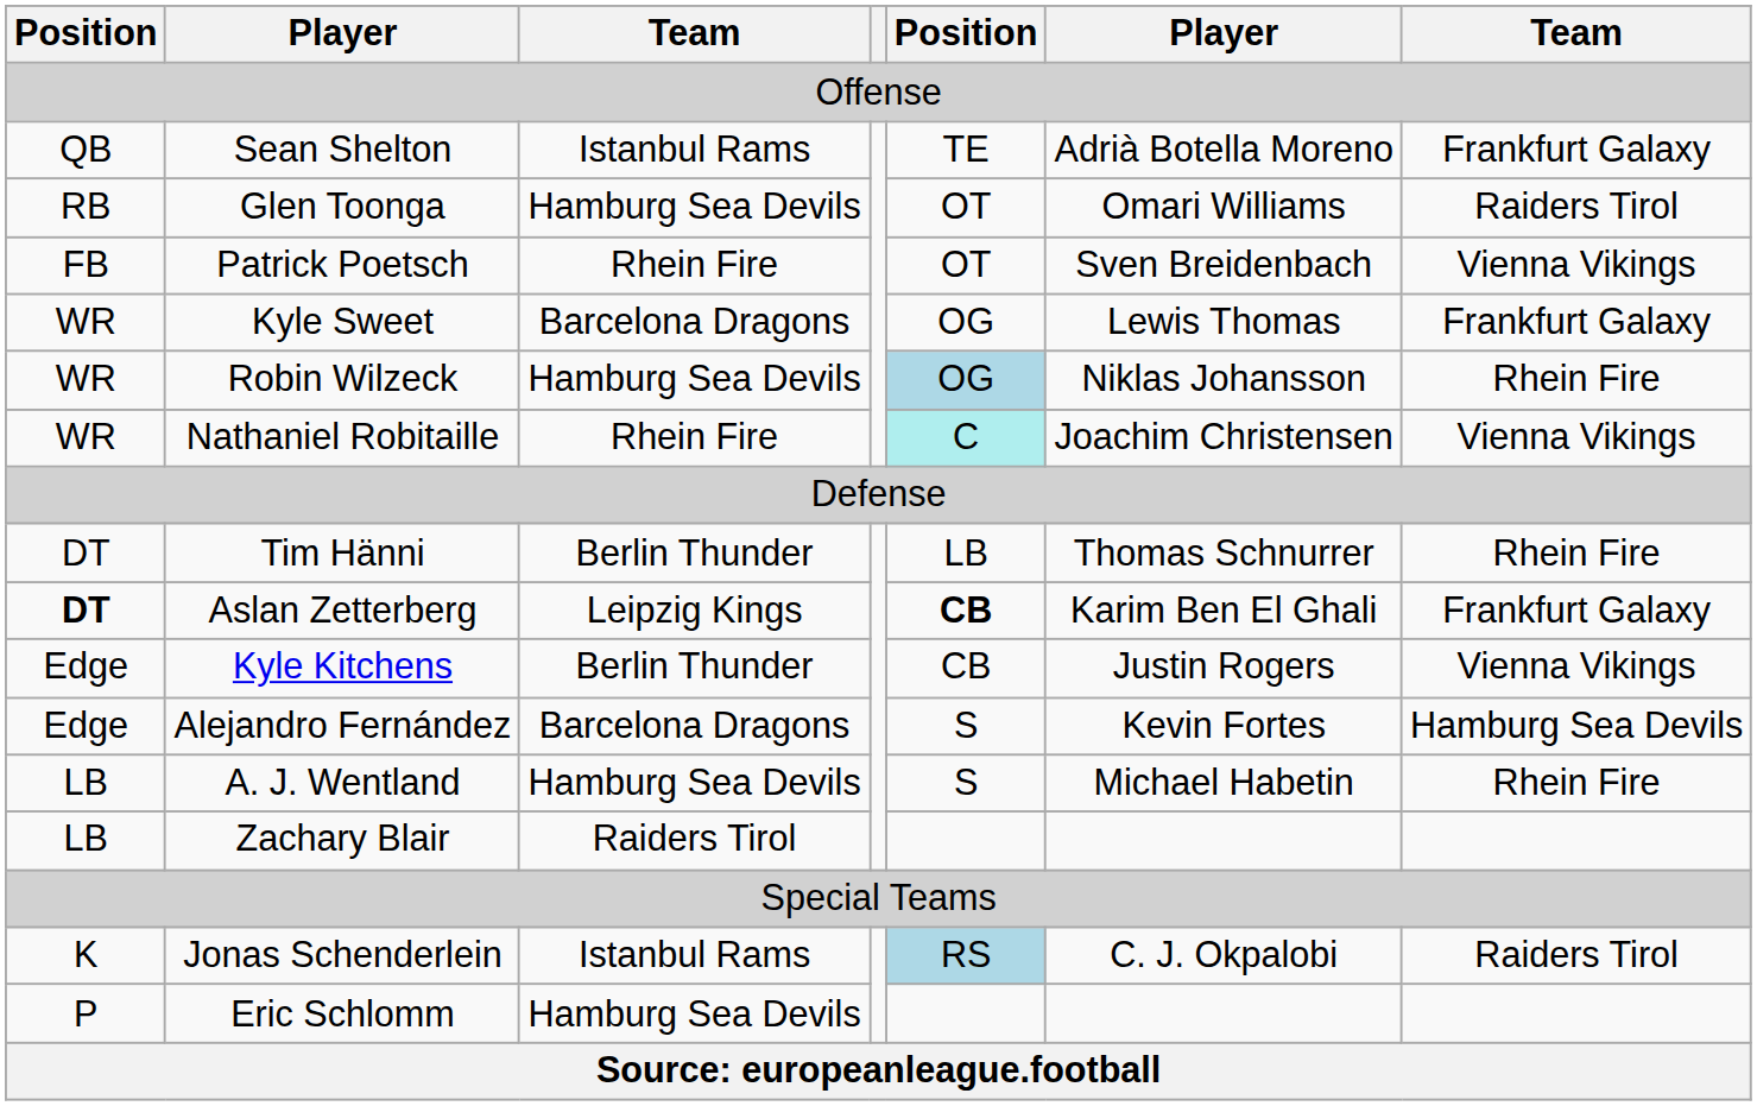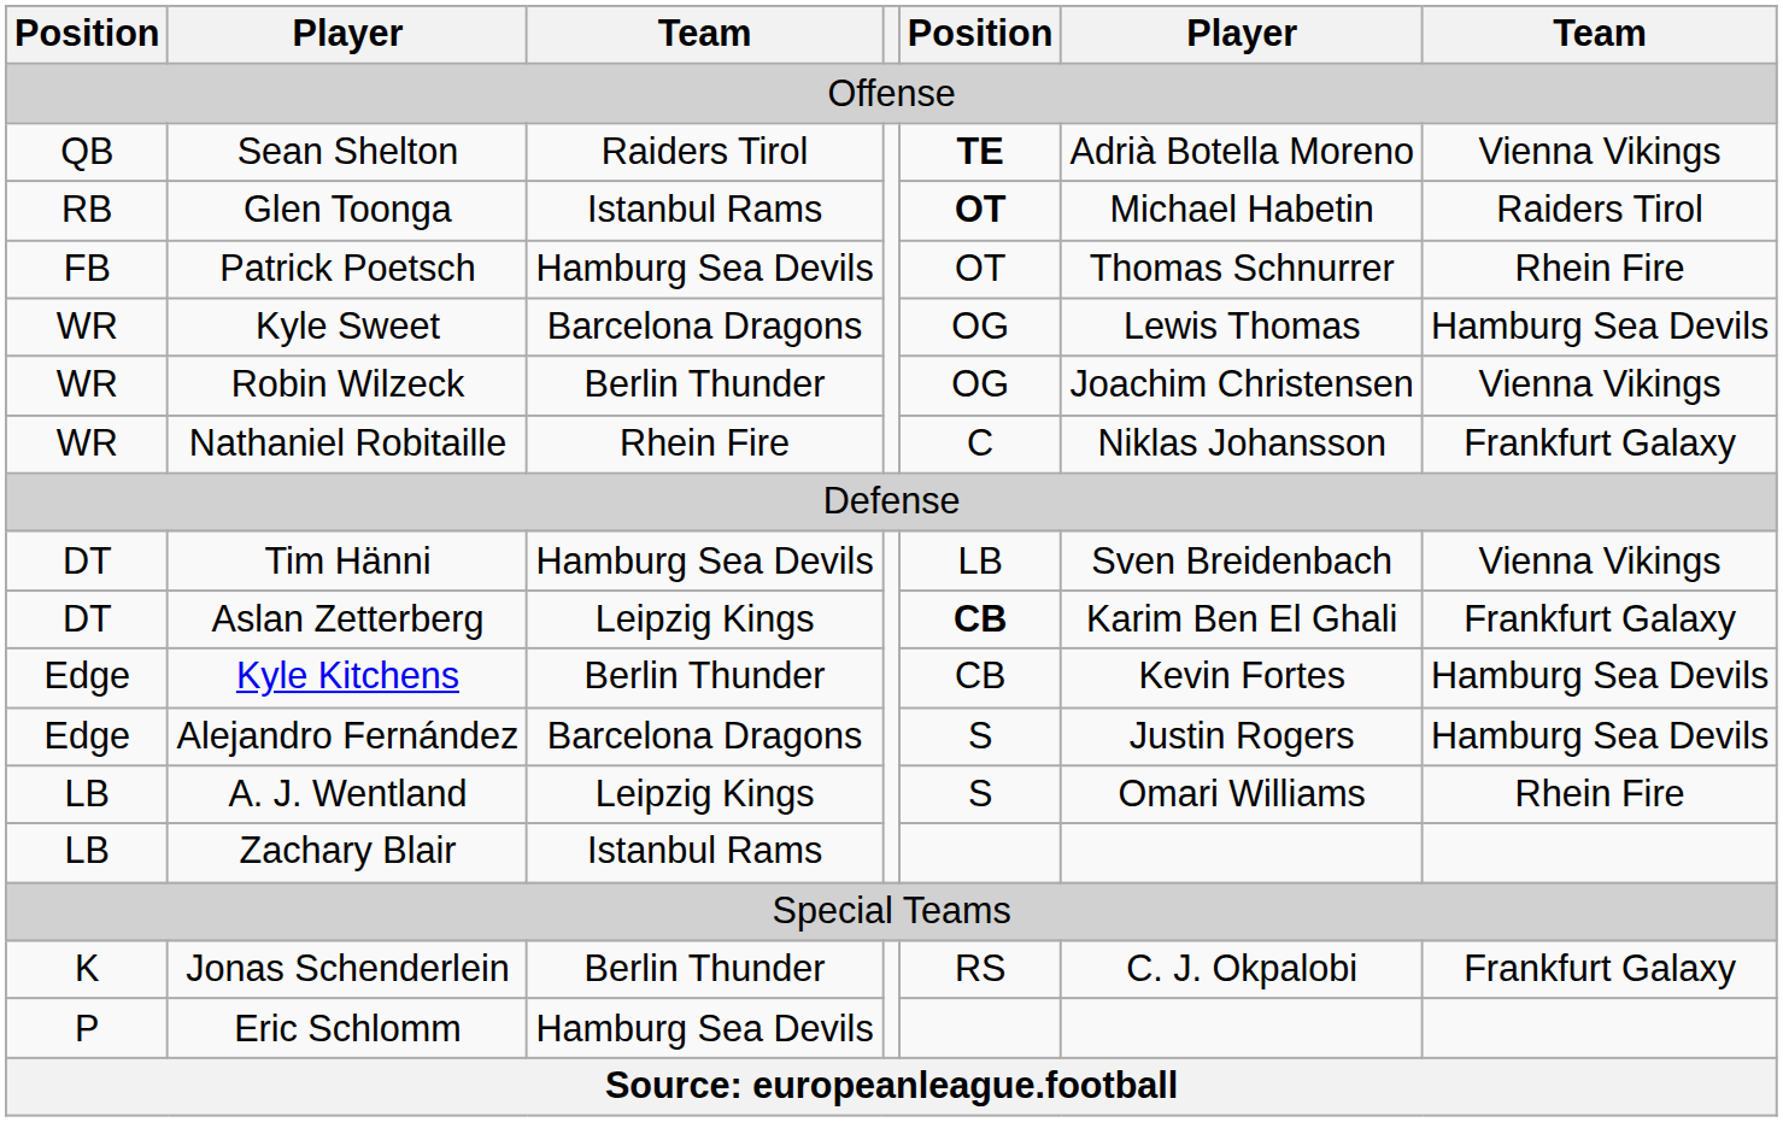 <table class="wikitable" style="text-align: center;">
 <tr>
 <th>Position</th>
 <th>Player</th>
 <th>Team</th>
 <th></th>
 <th>Position</th>
 <th>Player</th>
 <th>Team</th>
 </tr>
 <tr>
 <td colspan="7" style="background-color:#D1D1D1">Offense</td>
 </tr>
 <tr>
 <td>QB</td>
 <td>Sean Shelton </td>
-<td>Istanbul Rams</td>
+<td>Raiders Tirol</td>
 <td rowspan="6"></td>
-<td>TE</td>
+<td><strong>TE</strong></td>
 <td>Adrià Botella Moreno </td>
-<td>Frankfurt Galaxy</td>
+<td>Vienna Vikings</td>
 </tr>
 <tr>
 <td>RB</td>
 <td>Glen Toonga </td>
-<td>Hamburg Sea Devils</td>
-<td>OT</td>
-<td>Omari Williams </td>
+<td>Istanbul Rams</td>
+<td><strong>OT</strong></td>
+<td>Michael Habetin </td>
 <td>Raiders Tirol</td>
 </tr>
 <tr>
 <td>FB</td>
 <td>Patrick Poetsch </td>
+<td>Hamburg Sea Devils</td>
+<td>OT</td>
+<td>Thomas Schnurrer </td>
 <td>Rhein Fire</td>
-<td>OT</td>
-<td>Sven Breidenbach </td>
-<td>Vienna Vikings</td>
 </tr>
 <tr>
 <td>WR</td>
 <td>Kyle Sweet </td>
 <td>Barcelona Dragons</td>
 <td>OG</td>
 <td>Lewis Thomas </td>
-<td>Frankfurt Galaxy</td>
+<td>Hamburg Sea Devils</td>
 </tr>
 <tr>
 <td>WR</td>
 <td>Robin Wilzeck </td>
-<td>Hamburg Sea Devils</td>
-<td style="background: lightblue;">OG</td>
-<td>Niklas Johansson </td>
-<td>Rhein Fire</td>
+<td>Berlin Thunder</td>
+<td>OG</td>
+<td>Joachim Christensen </td>
+<td>Vienna Vikings</td>
 </tr>
 <tr>
 <td>WR</td>
 <td>Nathaniel Robitaille </td>
 <td>Rhein Fire</td>
-<td style="background: paleturquoise;">C</td>
-<td>Joachim Christensen </td>
-<td>Vienna Vikings</td>
+<td>C</td>
+<td>Niklas Johansson </td>
+<td>Frankfurt Galaxy</td>
 </tr>
 <tr>
 <td colspan="7" style="background-color:#D1D1D1">Defense</td>
 </tr>
 <tr>
 <td>DT</td>
 <td>Tim Hänni </td>
-<td>Berlin Thunder</td>
+<td>Hamburg Sea Devils</td>
 <td rowspan="6"></td>
 <td>LB</td>
-<td>Thomas Schnurrer </td>
-<td>Rhein Fire</td>
+<td>Sven Breidenbach </td>
+<td>Vienna Vikings</td>
 </tr>
 <tr>
-<td><strong>DT</strong></td>
+<td>DT</td>
 <td>Aslan Zetterberg </td>
 <td>Leipzig Kings</td>
 <td><strong>CB</strong></td>
 <td>Karim Ben El Ghali </td>
 <td>Frankfurt Galaxy</td>
 </tr>
 <tr>
 <td>Edge</td>
 <td><a href='#'>Kyle Kitchens</a> </td>
 <td>Berlin Thunder</td>
 <td>CB</td>
-<td>Justin Rogers </td>
-<td>Vienna Vikings</td>
+<td>Kevin Fortes </td>
+<td>Hamburg Sea Devils</td>
 </tr>
 <tr>
 <td>Edge</td>
 <td>Alejandro Fernández </td>
 <td>Barcelona Dragons</td>
 <td>S</td>
-<td>Kevin Fortes </td>
+<td>Justin Rogers </td>
 <td>Hamburg Sea Devils</td>
 </tr>
 <tr>
 <td>LB</td>
 <td>A. J. Wentland </td>
-<td>Hamburg Sea Devils</td>
+<td>Leipzig Kings</td>
 <td>S</td>
-<td>Michael Habetin </td>
+<td>Omari Williams </td>
 <td>Rhein Fire</td>
 </tr>
 <tr>
 <td>LB</td>
 <td>Zachary Blair </td>
-<td>Raiders Tirol</td>
+<td>Istanbul Rams</td>
 <td></td>
 <td></td>
 <td></td>
 </tr>
 <tr>
 <td colspan="7" style="background-color:#D1D1D1">Special Teams</td>
 </tr>
 <tr>
 <td>K</td>
 <td>Jonas Schenderlein </td>
-<td>Istanbul Rams</td>
+<td>Berlin Thunder</td>
 <td rowspan="2"></td>
-<td style="background: lightblue;">RS</td>
+<td>RS</td>
 <td>C. J. Okpalobi </td>
-<td>Raiders Tirol</td>
+<td>Frankfurt Galaxy</td>
 </tr>
 <tr>
 <td>P</td>
 <td>Eric Schlomm </td>
 <td>Hamburg Sea Devils</td>
 <td></td>
 <td></td>
 <td></td>
 </tr>
 <tr>
 <th colspan="7">Source: europeanleague.football</th>
 </tr>
 </table>
